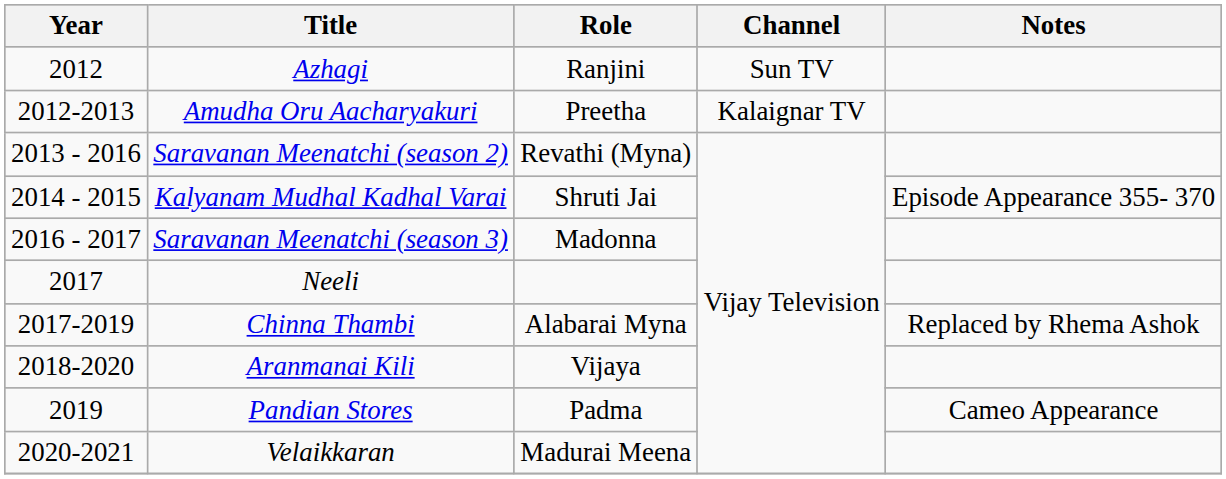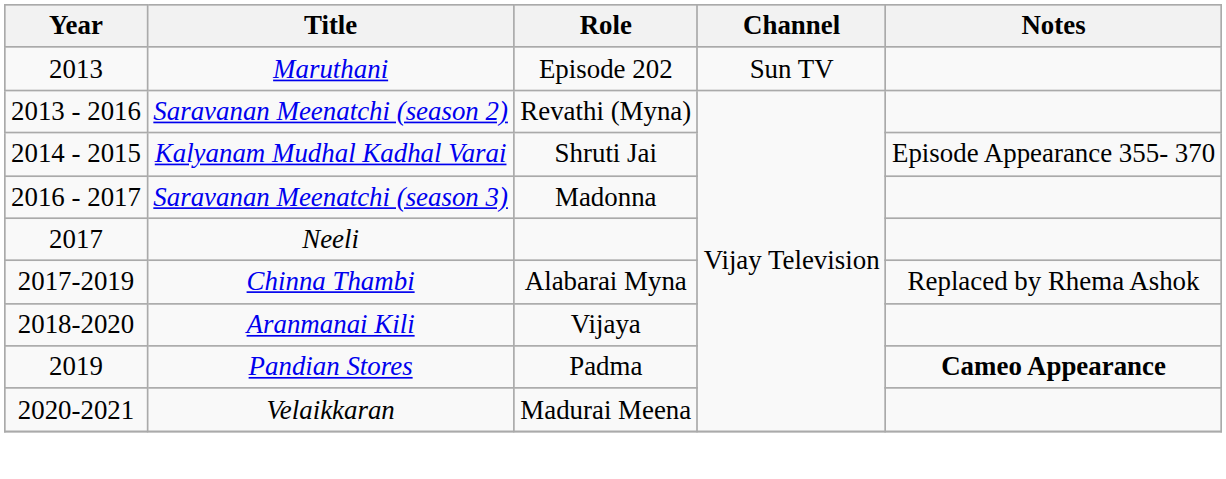 <table class="wikitable" style="text-align:center;">
 <tr>
 <th>Year</th>
 <th>Title</th>
 <th>Role</th>
 <th>Channel</th>
 <th>Notes</th>
 </tr>
 <tr>
-<td>2012</td>
-<td><em><a href='#'>Azhagi</a></em></td>
-<td>Ranjini</td>
+<td>2013</td>
+<td><em><a href='#'>Maruthani</a></em></td>
+<td>Episode 202</td>
 <td>Sun TV</td>
-<td></td>
-</tr>
-<tr>
-<td>2012-2013</td>
-<td><em><a href='#'>Amudha Oru Aacharyakuri</a></em></td>
-<td>Preetha</td>
-<td>Kalaignar TV</td>
 <td></td>
 </tr>
 <tr>
 <td>2013 - 2016</td>
 <td><em><a href='#'>Saravanan Meenatchi (season 2)</a></em></td>
 <td>Revathi (Myna)</td>
 <td rowspan="8">Vijay Television</td>
 <td></td>
 </tr>
 <tr>
 <td>2014 - 2015</td>
 <td><em><a href='#'>Kalyanam Mudhal Kadhal Varai</a></em></td>
 <td>Shruti Jai</td>
 <td>Episode Appearance 355- 370</td>
 </tr>
 <tr>
 <td>2016 - 2017</td>
 <td><em><a href='#'>Saravanan Meenatchi (season 3)</a></em></td>
 <td>Madonna</td>
 <td></td>
 </tr>
 <tr>
 <td>2017</td>
 <td><em>Neeli</em></td>
 <td></td>
 <td></td>
 </tr>
 <tr>
 <td>2017-2019</td>
 <td><em><a href='#'>Chinna Thambi</a></em></td>
 <td>Alabarai Myna</td>
 <td>Replaced by Rhema Ashok</td>
 </tr>
 <tr>
 <td>2018-2020</td>
 <td><em><a href='#'>Aranmanai Kili</a></em></td>
 <td>Vijaya</td>
 <td></td>
 </tr>
 <tr>
 <td>2019</td>
 <td><em><a href='#'>Pandian Stores</a></em></td>
 <td>Padma</td>
-<td>Cameo Appearance</td>
+<td><strong>Cameo Appearance</strong></td>
 </tr>
 <tr>
 <td>2020-2021</td>
 <td><em>Velaikkaran</em></td>
 <td>Madurai Meena</td>
 <td></td>
 </tr>
 <tr>
 </tr>
 </table>
